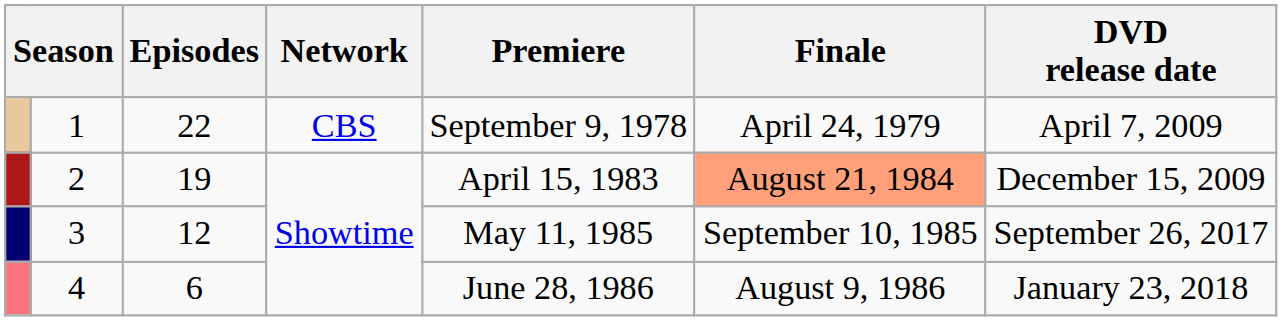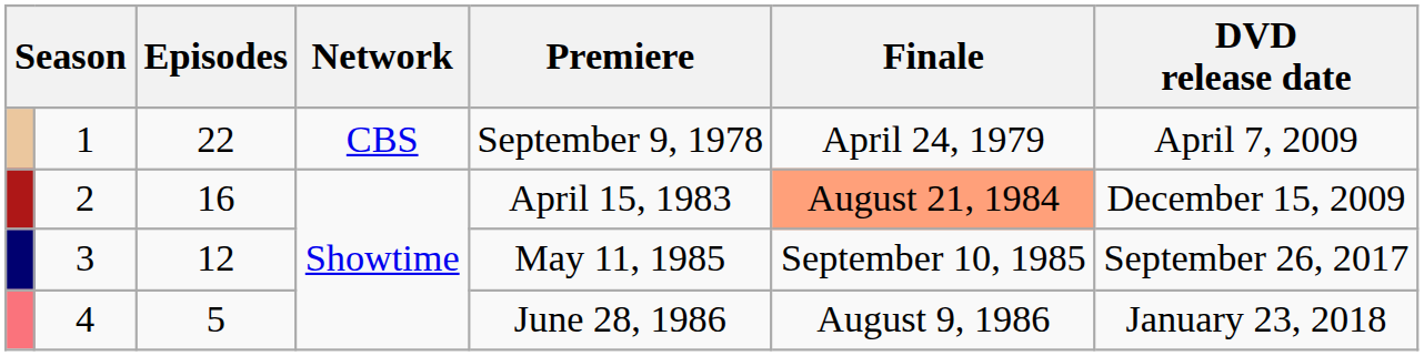 <table class=wikitable style="text-align:center">
 <tr>
 <th colspan=2>Season</th>
 <th>Episodes</th>
 <th>Network</th>
 <th>Premiere</th>
 <th>Finale</th>
 <th>DVD<br> release date</th>
 </tr>
 <tr>
 <td style="width:5px; background:#EBC79E"></td>
 <td>1</td>
 <td>22</td>
 <td><a href='#'>CBS</a></td>
 <td>September 9, 1978</td>
 <td>April 24, 1979</td>
 <td>April 7, 2009</td>
 </tr>
 <tr>
 <td bgcolor="AE1717"></td>
 <td>2</td>
-<td>19</td>
+<td>16</td>
 <td rowspan=3><a href='#'>Showtime</a></td>
 <td>April 15, 1983</td>
 <td style="background: lightsalmon;">August 21, 1984</td>
 <td>December 15, 2009</td>
 </tr>
 <tr>
 <td bgcolor="000070"></td>
 <td>3</td>
 <td>12</td>
 <td>May 11, 1985</td>
 <td>September 10, 1985</td>
 <td>September 26, 2017</td>
 </tr>
 <tr>
 <td bgcolor="FA737C"></td>
 <td>4</td>
-<td>6</td>
+<td>5</td>
 <td>June 28, 1986</td>
 <td>August 9, 1986</td>
 <td>January 23, 2018</td>
 </tr>
 </table>
